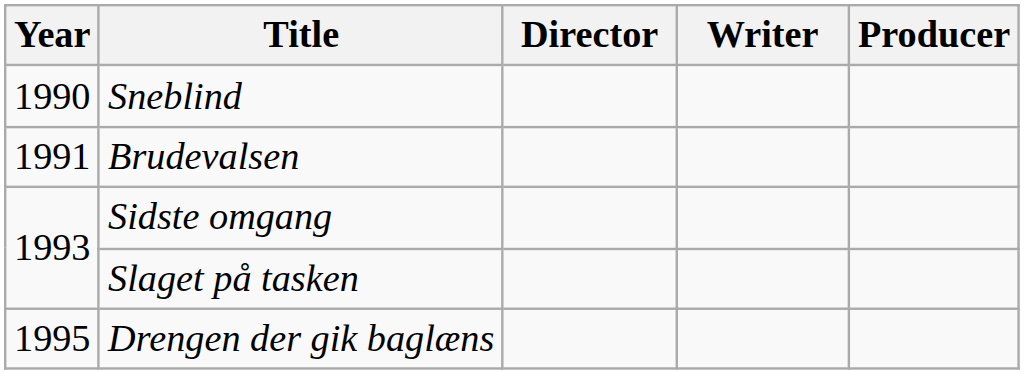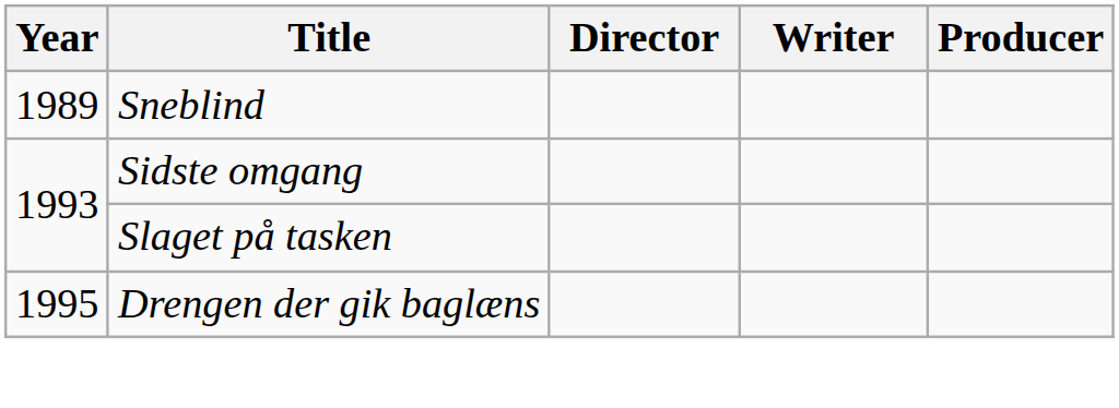 <table class="wikitable">
 <tr>
 <th>Year</th>
 <th>Title</th>
 <th width="65">Director</th>
 <th width="65">Writer</th>
 <th>Producer</th>
 </tr>
 <tr>
-<td>1990</td>
+<td>1989</td>
 <td><em>Sneblind</em></td>
-<td></td>
-<td></td>
-<td></td>
-</tr>
-<tr>
-<td>1991</td>
-<td><em>Brudevalsen</em></td>
 <td></td>
 <td></td>
 <td></td>
 </tr>
 <tr>
 <td rowspan=2>1993</td>
 <td><em>Sidste omgang</em></td>
 <td></td>
 <td></td>
 <td></td>
 </tr>
 <tr>
 <td><em>Slaget på tasken</em></td>
 <td></td>
 <td></td>
 <td></td>
 </tr>
 <tr>
 <td>1995</td>
 <td><em>Drengen der gik baglæns</em></td>
 <td></td>
 <td></td>
 <td></td>
 </tr>
 </table>
